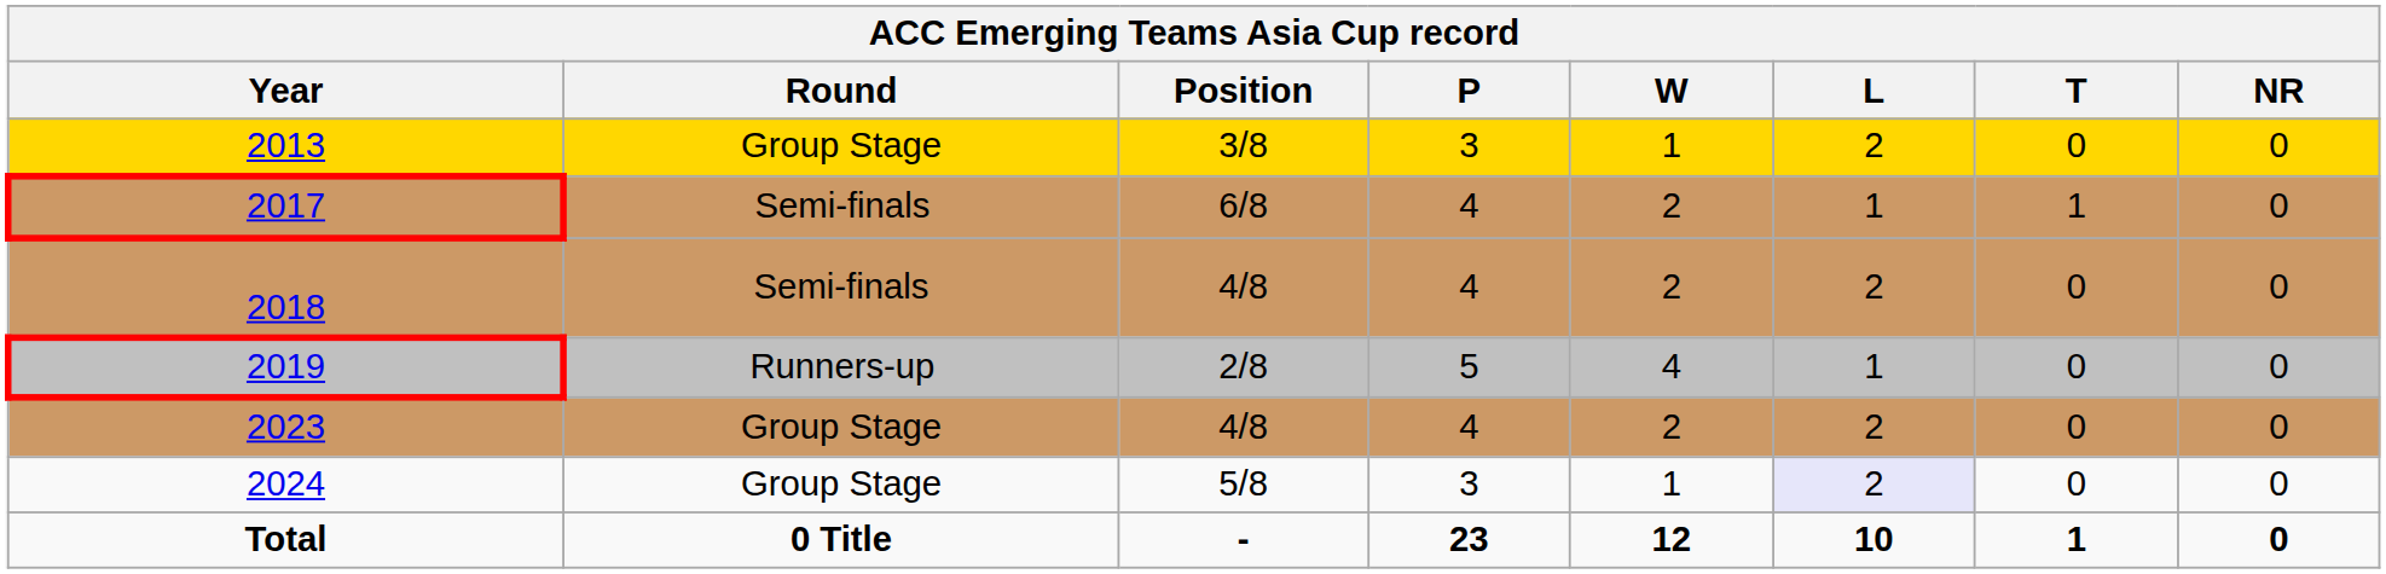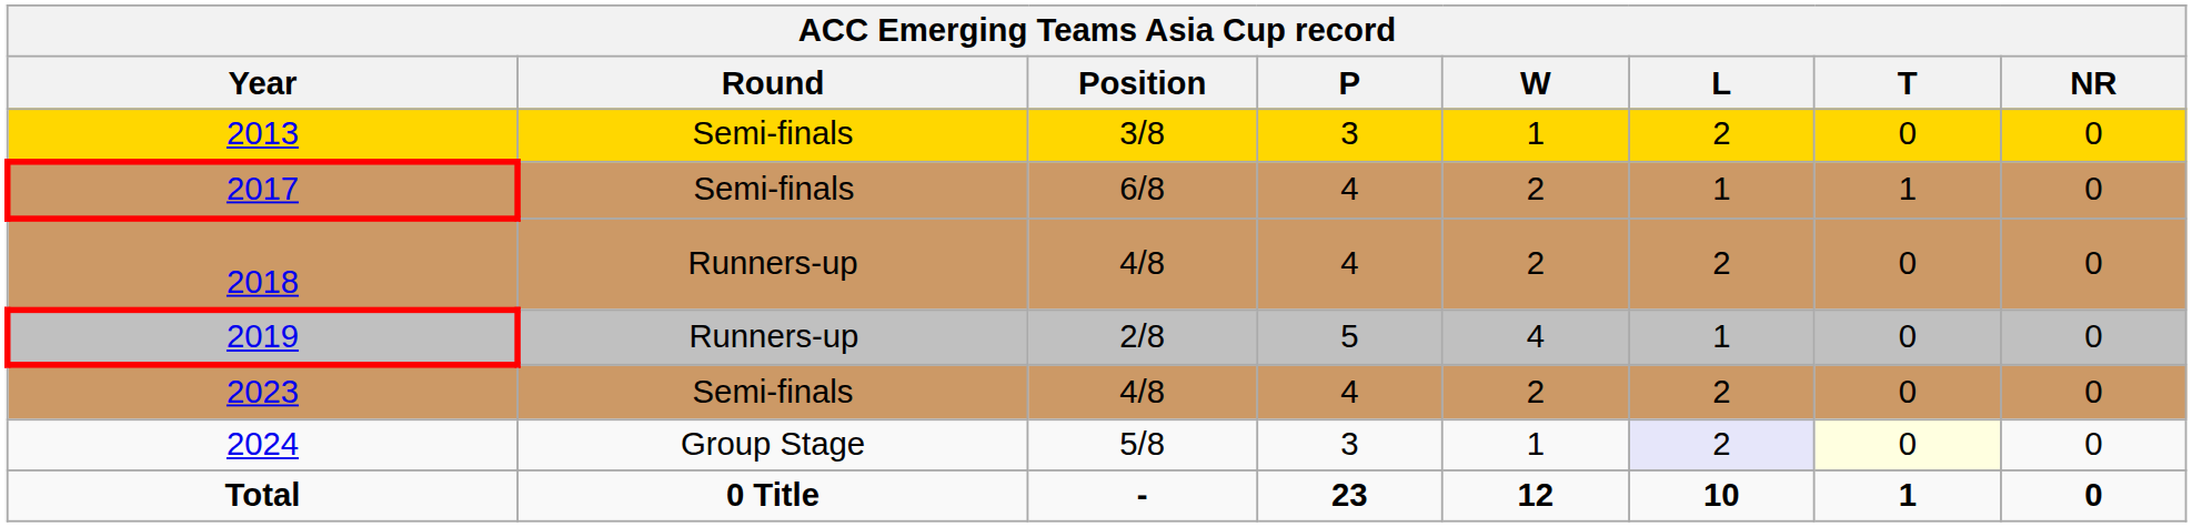 <table class="wikitable" style="text-align: center; width:85%">
 <tr>
 <th colspan=10>ACC Emerging Teams Asia Cup record</th>
 </tr>
 <tr>
 <th width=150>Year</th>
 <th width=150>Round</th>
 <th width=50>Position</th>
 <th width=50>P</th>
 <th width=50>W</th>
 <th width=50>L</th>
 <th width=50>T</th>
 <th width=50>NR</th>
 </tr>
 <tr style="background:gold;">
 <td> <a href='#'>2013</a></td>
-<td>Group Stage</td>
+<td>Semi-finals</td>
 <td>3/8</td>
 <td>3</td>
 <td>1</td>
 <td>2</td>
 <td>0</td>
 <td>0</td>
 </tr>
 <tr bgcolor="#cc9966">
 <td style="border: 3px solid red"> <a href='#'>2017</a></td>
 <td>Semi-finals</td>
 <td>6/8</td>
 <td>4</td>
 <td>2</td>
 <td>1</td>
 <td>1</td>
 <td>0</td>
 </tr>
 <tr bgcolor="#cc9966">
 <td> <br>  <a href='#'>2018</a></td>
-<td>Semi-finals</td>
+<td>Runners-up</td>
 <td>4/8</td>
 <td>4</td>
 <td>2</td>
 <td>2</td>
 <td>0</td>
 <td>0</td>
 </tr>
 <tr style="background:silver;">
 <td style="border: 3px solid red"> <a href='#'>2019</a></td>
 <td>Runners-up</td>
 <td>2/8</td>
 <td>5</td>
 <td>4</td>
 <td>1</td>
 <td>0</td>
 <td>0</td>
 </tr>
 <tr bgcolor="#cc9966">
 <td> <a href='#'>2023</a></td>
-<td>Group Stage</td>
+<td>Semi-finals</td>
 <td>4/8</td>
 <td>4</td>
 <td>2</td>
 <td>2</td>
 <td>0</td>
 <td>0</td>
 </tr>
 <tr>
 <td> <a href='#'>2024</a></td>
 <td>Group Stage</td>
 <td>5/8</td>
 <td>3</td>
 <td>1</td>
 <td style="background: lavender;">2</td>
-<td>0</td>
+<td style="background: lightyellow;">0</td>
 <td>0</td>
 </tr>
 <tr>
 <td><strong>Total</strong></td>
 <td><strong>0 Title</strong></td>
 <td><strong>-</strong></td>
 <td><strong>23</strong></td>
 <td><strong>12</strong></td>
 <td><strong>10</strong></td>
 <td><strong>1</strong></td>
 <td><strong>0</strong></td>
 </tr>
 </table>
